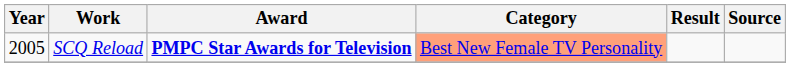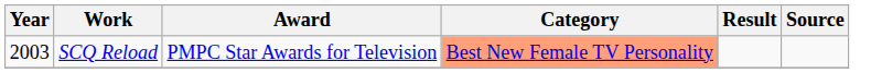 <table class="wikitable">
 <tr>
 <th>Year</th>
 <th>Work</th>
 <th>Award</th>
 <th>Category</th>
 <th>Result</th>
 <th>Source </th>
 </tr>
 <tr>
-<td>2005</td>
+<td>2003</td>
 <td><em><a href='#'>SCQ Reload</a></em></td>
-<td><strong><a href='#'>PMPC Star Awards for Television</a></strong></td>
+<td><a href='#'>PMPC Star Awards for Television</a></td>
 <td style="background: lightsalmon;"><a href='#'>Best New Female TV Personality</a></td>
 <td></td>
 <td></td>
 </tr>
 <tr>
 </tr>
 </table>
